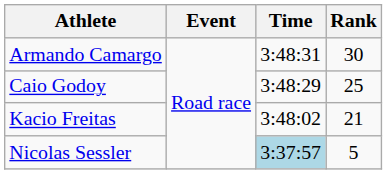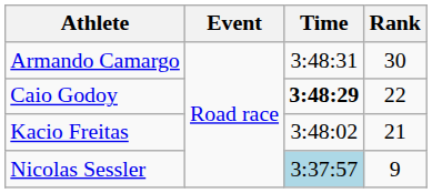 <table class="wikitable" style="font-size:90%">
 <tr>
 <th>Athlete</th>
 <th>Event</th>
 <th>Time</th>
 <th>Rank</th>
 </tr>
 <tr align=center>
 <td align=left><a href='#'>Armando Camargo</a></td>
 <td align=left rowspan=4><a href='#'>Road race</a></td>
 <td>3:48:31</td>
 <td>30</td>
 </tr>
 <tr align=center>
 <td align=left><a href='#'>Caio Godoy</a></td>
-<td>3:48:29</td>
-<td>25</td>
+<td><strong>3:48:29</strong></td>
+<td>22</td>
 </tr>
 <tr align=center>
 <td align=left><a href='#'>Kacio Freitas</a></td>
 <td>3:48:02</td>
 <td>21</td>
 </tr>
 <tr align=center>
 <td align=left><a href='#'>Nicolas Sessler</a></td>
 <td style="background: lightblue;">3:37:57</td>
-<td>5</td>
+<td>9</td>
 </tr>
 </table>
